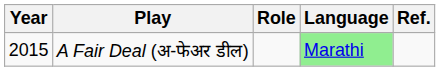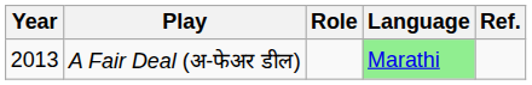 <table class="wikitable">
 <tr>
 <th>Year</th>
 <th>Play</th>
 <th>Role</th>
 <th>Language</th>
 <th>Ref.</th>
 </tr>
 <tr>
-<td>2015</td>
+<td>2013</td>
 <td><em>A Fair Deal</em> (अ-फेअर डील)</td>
 <td></td>
 <td style="background: lightgreen;"><a href='#'>Marathi</a></td>
 <td></td>
 </tr>
 </table>
